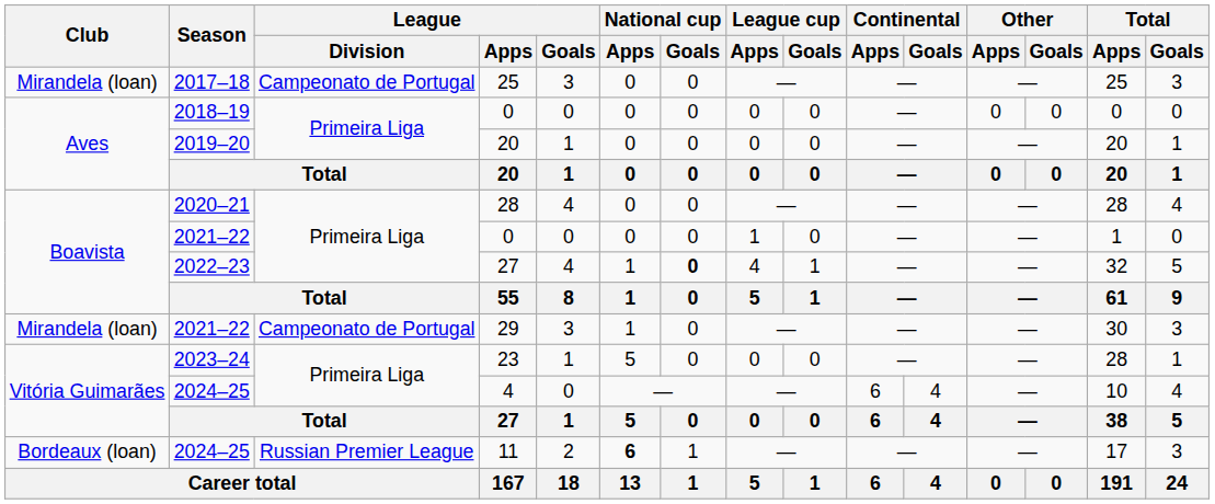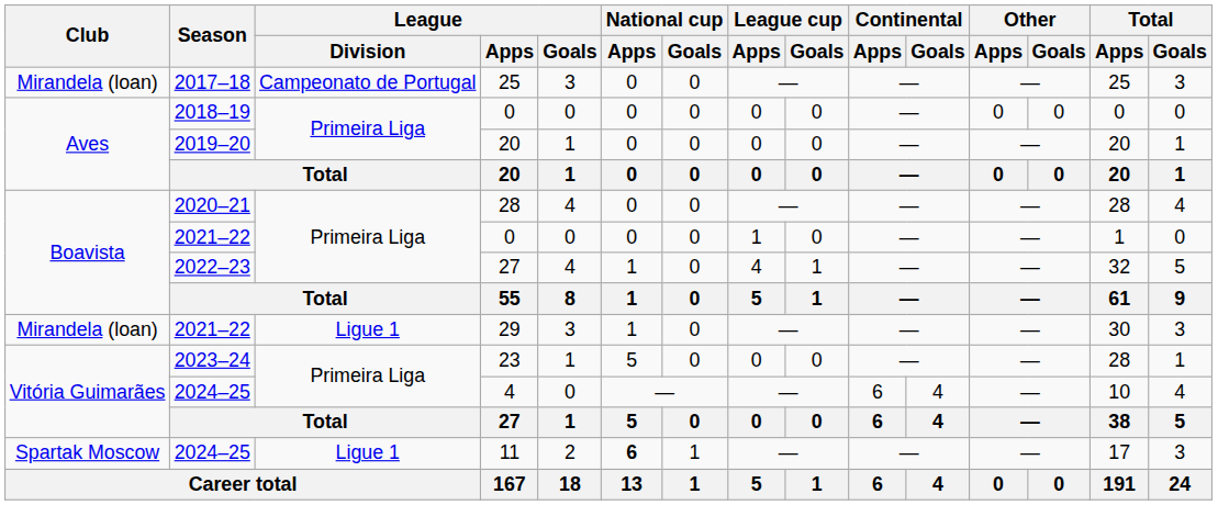 <table class="wikitable" style="text-align:center">
 <tr>
 <th rowspan="2">Club</th>
 <th rowspan="2">Season</th>
 <th colspan="3">League</th>
 <th colspan="2">National cup</th>
 <th colspan="2">League cup</th>
 <th colspan="2">Continental</th>
 <th colspan="2">Other</th>
 <th colspan="2">Total</th>
 </tr>
 <tr>
 <th>Division</th>
 <th>Apps</th>
 <th>Goals</th>
 <th>Apps</th>
 <th>Goals</th>
 <th>Apps</th>
 <th>Goals</th>
 <th>Apps</th>
 <th>Goals</th>
 <th>Apps</th>
 <th>Goals</th>
 <th>Apps</th>
 <th>Goals</th>
 </tr>
 <tr>
 <td><a href='#'>Mirandela</a> (loan)</td>
 <td><a href='#'>2017–18</a></td>
 <td><a href='#'>Campeonato de Portugal</a></td>
 <td>25</td>
 <td>3</td>
 <td>0</td>
 <td>0</td>
 <td colspan="2">—</td>
 <td colspan="2">—</td>
 <td colspan="2">—</td>
 <td>25</td>
 <td>3</td>
 </tr>
 <tr>
 <td rowspan="3"><a href='#'>Aves</a></td>
 <td><a href='#'>2018–19</a></td>
 <td rowspan="2"><a href='#'>Primeira Liga</a></td>
 <td>0</td>
 <td>0</td>
 <td>0</td>
 <td>0</td>
 <td>0</td>
 <td>0</td>
 <td colspan="2">—</td>
 <td>0</td>
 <td>0</td>
 <td>0</td>
 <td>0</td>
 </tr>
 <tr>
 <td><a href='#'>2019–20</a></td>
 <td>20</td>
 <td>1</td>
 <td>0</td>
 <td>0</td>
 <td>0</td>
 <td>0</td>
 <td colspan="2">—</td>
 <td colspan="2">—</td>
 <td>20</td>
 <td>1</td>
 </tr>
 <tr>
 <th colspan="2">Total</th>
 <th>20</th>
 <th>1</th>
 <th>0</th>
 <th>0</th>
 <th>0</th>
 <th>0</th>
 <th colspan="2">—</th>
 <th>0</th>
 <th>0</th>
 <th>20</th>
 <th>1</th>
 </tr>
 <tr>
 <td rowspan="4"><a href='#'>Boavista</a></td>
 <td><a href='#'>2020–21</a></td>
 <td rowspan="3">Primeira Liga</td>
 <td>28</td>
 <td>4</td>
 <td>0</td>
 <td>0</td>
 <td colspan="2">—</td>
 <td colspan="2">—</td>
 <td colspan="2">—</td>
 <td>28</td>
 <td>4</td>
 </tr>
 <tr>
 <td><a href='#'>2021–22</a></td>
 <td>0</td>
 <td>0</td>
 <td>0</td>
 <td>0</td>
 <td>1</td>
 <td>0</td>
 <td colspan="2">—</td>
 <td colspan="2">—</td>
 <td>1</td>
 <td>0</td>
 </tr>
 <tr>
 <td><a href='#'>2022–23</a></td>
 <td>27</td>
 <td>4</td>
 <td>1</td>
-<td><strong>0</strong></td>
+<td>0</td>
 <td>4</td>
 <td>1</td>
 <td colspan="2">—</td>
 <td colspan="2">—</td>
 <td>32</td>
 <td>5</td>
 </tr>
 <tr>
 <th colspan="2">Total</th>
 <th>55</th>
 <th>8</th>
 <th>1</th>
 <th>0</th>
 <th>5</th>
 <th>1</th>
 <th colspan="2">—</th>
 <th colspan="2">—</th>
 <th>61</th>
 <th>9</th>
 </tr>
 <tr>
 <td><a href='#'>Mirandela</a> (loan)</td>
 <td><a href='#'>2021–22</a></td>
-<td><a href='#'>Campeonato de Portugal</a></td>
+<td><a href='#'>Ligue 1</a></td>
 <td>29</td>
 <td>3</td>
 <td>1</td>
 <td>0</td>
 <td colspan="2">—</td>
 <td colspan="2">—</td>
 <td colspan="2">—</td>
 <td>30</td>
 <td>3</td>
 </tr>
 <tr>
 <td rowspan="3"><a href='#'>Vitória Guimarães</a></td>
 <td><a href='#'>2023–24</a></td>
 <td rowspan="2">Primeira Liga</td>
 <td>23</td>
 <td>1</td>
 <td>5</td>
 <td>0</td>
 <td>0</td>
 <td>0</td>
 <td colspan="2">—</td>
 <td colspan="2">—</td>
 <td>28</td>
 <td>1</td>
 </tr>
 <tr>
 <td><a href='#'>2024–25</a></td>
 <td>4</td>
 <td>0</td>
 <td colspan="2">—</td>
 <td colspan="2">—</td>
 <td>6</td>
 <td>4</td>
 <td colspan="2">—</td>
 <td>10</td>
 <td>4</td>
 </tr>
 <tr>
 <th colspan="2">Total</th>
 <th>27</th>
 <th>1</th>
 <th>5</th>
 <th>0</th>
 <th>0</th>
 <th>0</th>
 <th>6</th>
 <th>4</th>
 <th colspan="2">—</th>
 <th>38</th>
 <th>5</th>
 </tr>
 <tr>
-<td><a href='#'>Bordeaux</a> (loan)</td>
+<td><a href='#'>Spartak Moscow</a></td>
 <td><a href='#'>2024–25</a></td>
-<td><a href='#'>Russian Premier League</a></td>
+<td><a href='#'>Ligue 1</a></td>
 <td>11</td>
 <td>2</td>
 <td><strong>6</strong></td>
 <td>1</td>
 <td colspan="2">—</td>
 <td colspan="2">—</td>
 <td colspan="2">—</td>
 <td>17</td>
 <td>3</td>
 </tr>
 <tr>
 <th colspan="3">Career total</th>
 <th>167</th>
 <th>18</th>
 <th>13</th>
 <th>1</th>
 <th>5</th>
 <th>1</th>
 <th>6</th>
 <th>4</th>
 <th>0</th>
 <th>0</th>
 <th>191</th>
 <th>24</th>
 </tr>
 </table>
